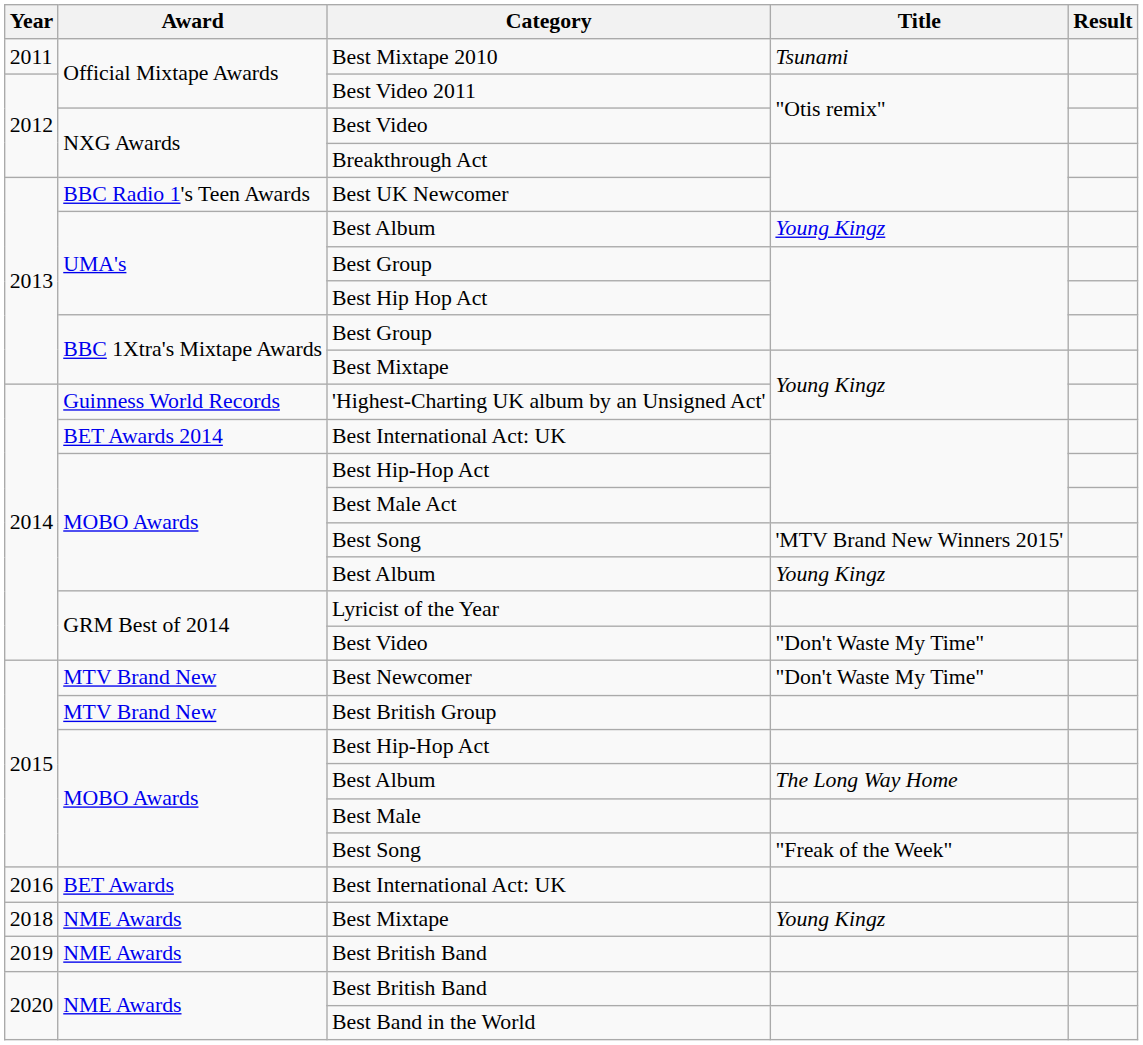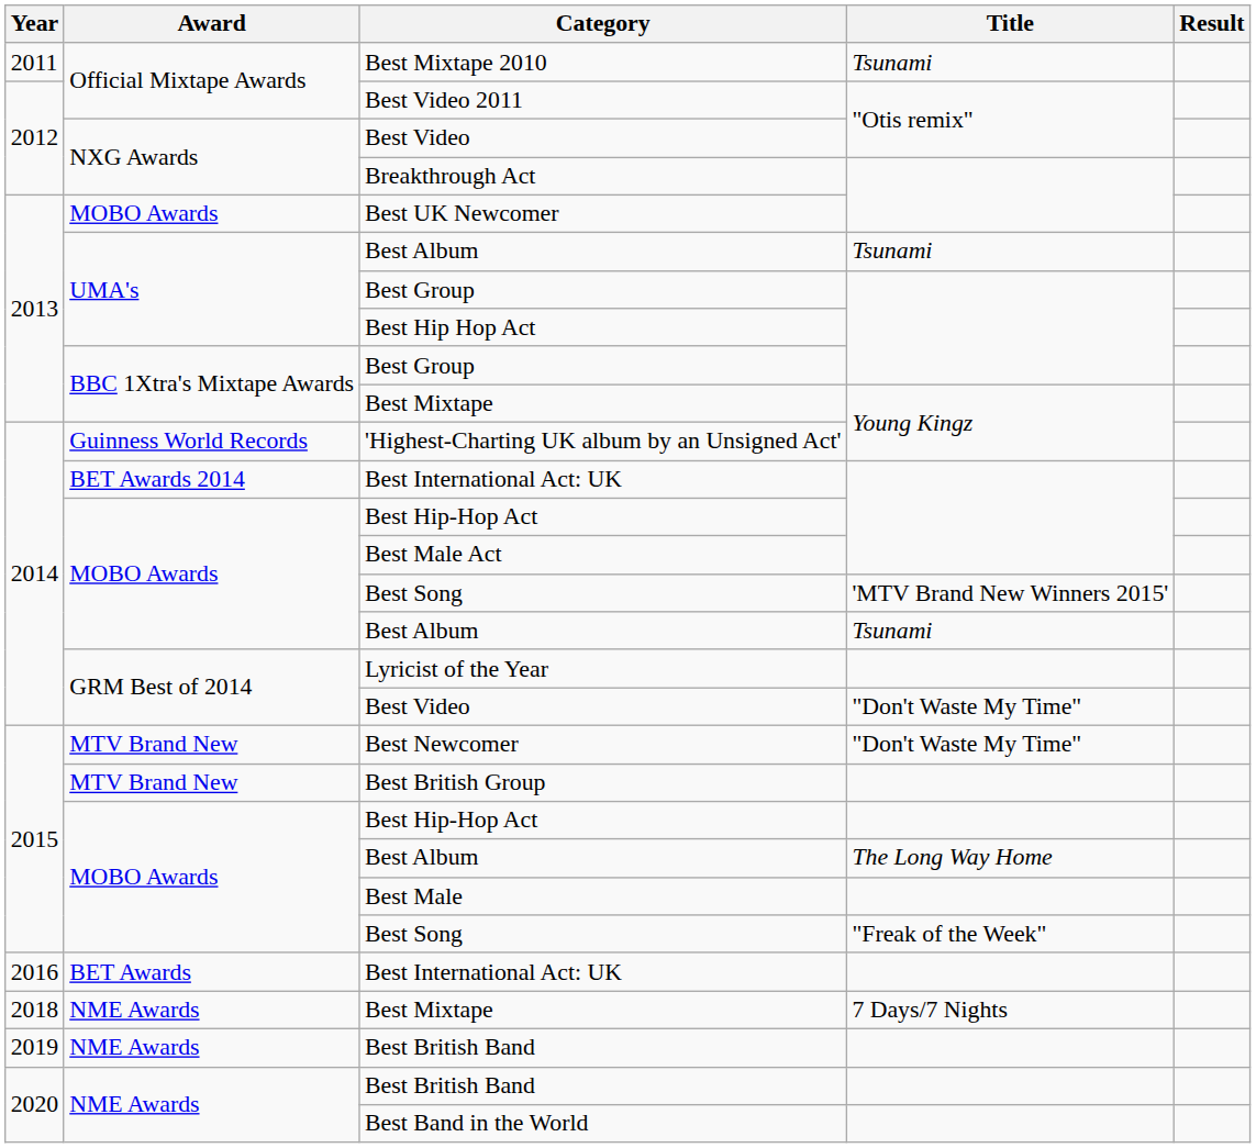 <table class="wikitable">
 <tr>
 <th>Year</th>
 <th>Award</th>
 <th>Category</th>
 <th>Title</th>
 <th>Result</th>
 </tr>
 <tr>
 <td>2011</td>
 <td rowspan="2">Official Mixtape Awards</td>
 <td>Best Mixtape 2010</td>
 <td><em>Tsunami</em></td>
 <td></td>
 </tr>
 <tr>
 <td rowspan="3">2012</td>
 <td>Best Video 2011</td>
 <td rowspan="2">"Otis remix"</td>
 <td></td>
 </tr>
 <tr>
 <td rowspan="2">NXG Awards</td>
 <td>Best Video</td>
 <td></td>
 </tr>
 <tr>
 <td>Breakthrough Act</td>
 <td rowspan="2"></td>
 <td></td>
 </tr>
 <tr>
 <td rowspan="6">2013</td>
-<td><a href='#'>BBC Radio 1</a>'s Teen Awards</td>
+<td><a href='#'>MOBO Awards</a></td>
 <td>Best UK Newcomer</td>
 <td></td>
 </tr>
 <tr>
 <td rowspan="3"><a href='#'>UMA's</a></td>
 <td>Best Album</td>
-<td><em><a href='#'>Young Kingz</a></em></td>
+<td><em>Tsunami</em></td>
 <td></td>
 </tr>
 <tr>
 <td>Best Group</td>
 <td rowspan="3"></td>
 <td></td>
 </tr>
 <tr>
 <td>Best Hip Hop Act</td>
 <td></td>
 </tr>
 <tr>
 <td rowspan="2"><a href='#'>BBC</a> 1Xtra's Mixtape Awards</td>
 <td>Best Group</td>
 <td></td>
 </tr>
 <tr>
 <td>Best Mixtape</td>
 <td rowspan="2"><em>Young Kingz</em></td>
 <td></td>
 </tr>
 <tr>
 <td rowspan="8">2014</td>
 <td><a href='#'>Guinness World Records</a></td>
 <td>'Highest-Charting UK album by an Unsigned Act'</td>
 <td></td>
 </tr>
 <tr>
 <td><a href='#'>BET Awards 2014</a></td>
 <td>Best International Act: UK</td>
 <td rowspan="3"></td>
 <td></td>
 </tr>
 <tr>
 <td rowspan="4"><a href='#'>MOBO Awards</a></td>
 <td>Best Hip-Hop Act</td>
 <td></td>
 </tr>
 <tr>
 <td>Best Male Act</td>
 <td></td>
 </tr>
 <tr>
 <td>Best Song</td>
 <td>'MTV Brand New Winners 2015'</td>
 <td></td>
 </tr>
 <tr>
 <td>Best Album</td>
-<td><em>Young Kingz</em></td>
+<td><em>Tsunami</em></td>
 <td></td>
 </tr>
 <tr>
 <td rowspan="2">GRM Best of 2014</td>
 <td>Lyricist of the Year</td>
 <td></td>
 <td></td>
 </tr>
 <tr>
 <td>Best Video</td>
 <td>"Don't Waste My Time"</td>
 <td></td>
 </tr>
 <tr>
 <td rowspan="6">2015</td>
 <td><a href='#'>MTV Brand New</a></td>
 <td>Best Newcomer</td>
 <td>"Don't Waste My Time"</td>
 <td></td>
 </tr>
 <tr>
 <td><a href='#'>MTV Brand New</a></td>
 <td>Best British Group</td>
 <td></td>
 <td></td>
 </tr>
 <tr>
 <td rowspan="4"><a href='#'>MOBO Awards</a></td>
 <td>Best Hip-Hop Act</td>
 <td></td>
 <td></td>
 </tr>
 <tr>
 <td>Best Album</td>
 <td><em>The Long Way Home</em></td>
 <td></td>
 </tr>
 <tr>
 <td>Best Male</td>
 <td></td>
 <td></td>
 </tr>
 <tr>
 <td>Best Song</td>
 <td>"Freak of the Week"</td>
 <td></td>
 </tr>
 <tr>
 <td>2016</td>
 <td><a href='#'>BET Awards</a></td>
 <td>Best International Act: UK</td>
 <td></td>
 <td></td>
 </tr>
 <tr>
 <td>2018</td>
 <td><a href='#'>NME Awards</a></td>
 <td>Best Mixtape</td>
-<td><em>Young Kingz</em></td>
+<td>7 Days/7 Nights</td>
 <td></td>
 </tr>
 <tr>
 <td>2019</td>
 <td><a href='#'>NME Awards</a></td>
 <td>Best British Band</td>
 <td></td>
 <td></td>
 </tr>
 <tr>
 <td rowspan="2">2020</td>
 <td rowspan="2"><a href='#'>NME Awards</a></td>
 <td>Best British Band</td>
 <td></td>
 <td></td>
 </tr>
 <tr>
 <td>Best Band in the World</td>
 <td></td>
 <td></td>
 </tr>
 </table>
